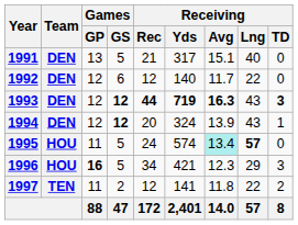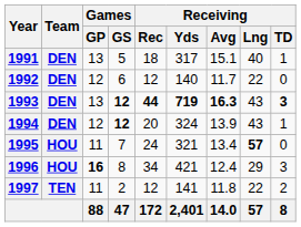 <table class="wikitable" style="text-align:center">
 <tr>
 <th rowspan="2">Year</th>
 <th rowspan="2">Team</th>
 <th colspan="2">Games</th>
 <th colspan="5">Receiving</th>
 </tr>
 <tr>
 <th>GP</th>
 <th>GS</th>
 <th>Rec</th>
 <th>Yds</th>
 <th>Avg</th>
 <th>Lng</th>
 <th>TD</th>
 </tr>
 <tr>
 <th><a href='#'>1991</a></th>
 <th><a href='#'>DEN</a></th>
 <td>13</td>
 <td>5</td>
-<td>21</td>
+<td>18</td>
 <td>317</td>
 <td>15.1</td>
 <td>40</td>
-<td>0</td>
+<td>1</td>
 </tr>
 <tr>
 <th><a href='#'>1992</a></th>
 <th><a href='#'>DEN</a></th>
 <td>12</td>
 <td>6</td>
 <td>12</td>
 <td>140</td>
 <td>11.7</td>
 <td>22</td>
 <td>0</td>
 </tr>
 <tr>
 <th><a href='#'>1993</a></th>
 <th><a href='#'>DEN</a></th>
-<td>12</td>
+<td>13</td>
 <td><strong>12</strong></td>
 <td><strong>44</strong></td>
 <td><strong>719</strong></td>
 <td><strong>16.3</strong></td>
 <td>43</td>
 <td><strong>3</strong></td>
 </tr>
 <tr>
 <th><a href='#'>1994</a></th>
 <th><a href='#'>DEN</a></th>
 <td>12</td>
 <td><strong>12</strong></td>
 <td>20</td>
 <td>324</td>
 <td>13.9</td>
 <td>43</td>
 <td>1</td>
 </tr>
 <tr>
 <th><a href='#'>1995</a></th>
 <th><a href='#'>HOU</a></th>
 <td>11</td>
-<td>5</td>
+<td>7</td>
 <td>24</td>
-<td>574</td>
-<td style="background: paleturquoise;">13.4</td>
+<td>321</td>
+<td>13.4</td>
 <td><strong>57</strong></td>
 <td>0</td>
 </tr>
 <tr>
 <th><a href='#'>1996</a></th>
 <th><a href='#'>HOU</a></th>
 <td><strong>16</strong></td>
-<td>5</td>
+<td>8</td>
 <td>34</td>
 <td>421</td>
-<td>12.3</td>
+<td>12.4</td>
 <td>29</td>
 <td>3</td>
 </tr>
 <tr>
 <th><a href='#'>1997</a></th>
 <th><a href='#'>TEN</a></th>
 <td>11</td>
 <td>2</td>
 <td>12</td>
 <td>141</td>
 <td>11.8</td>
 <td>22</td>
 <td>2</td>
 </tr>
 <tr>
 <th colspan="2"></th>
 <th>88</th>
 <th>47</th>
 <th>172</th>
 <th>2,401</th>
 <th>14.0</th>
 <th>57</th>
 <th>8</th>
 </tr>
 </table>
